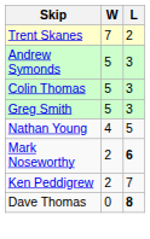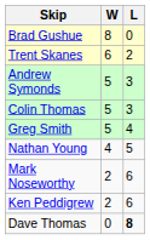 <table class="wikitable">
 <tr>
 <th width=115px>Skip</th>
 <th width=20px>W</th>
 <th width=20px>L</th>
 </tr>
 <tr bgcolor=#ffffcc>
+<td><a href='#'>Brad Gushue</a></td>
+<td>8</td>
+<td>0</td>
+</tr>
+<tr bgcolor=#ffffcc>
 <td><a href='#'>Trent Skanes</a></td>
-<td>7</td>
+<td>6</td>
 <td>2</td>
 </tr>
 <tr bgcolor=#ccffcc>
 <td><a href='#'>Andrew Symonds</a></td>
 <td>5</td>
 <td>3</td>
 </tr>
 <tr bgcolor=#ccffcc>
 <td><a href='#'>Colin Thomas</a></td>
 <td>5</td>
 <td>3</td>
 </tr>
 <tr bgcolor=#ccffcc>
 <td><a href='#'>Greg Smith</a></td>
 <td>5</td>
-<td>3</td>
+<td>4</td>
 </tr>
 <tr>
 <td><a href='#'>Nathan Young</a></td>
 <td>4</td>
 <td>5</td>
 </tr>
 <tr>
 <td><a href='#'>Mark Noseworthy</a></td>
 <td>2</td>
-<td><strong>6</strong></td>
+<td>6</td>
 </tr>
 <tr>
 <td><a href='#'>Ken Peddigrew</a></td>
 <td>2</td>
-<td>7</td>
+<td>6</td>
 </tr>
 <tr>
 <td>Dave Thomas</td>
 <td>0</td>
 <td><strong>8</strong></td>
 </tr>
 </table>
